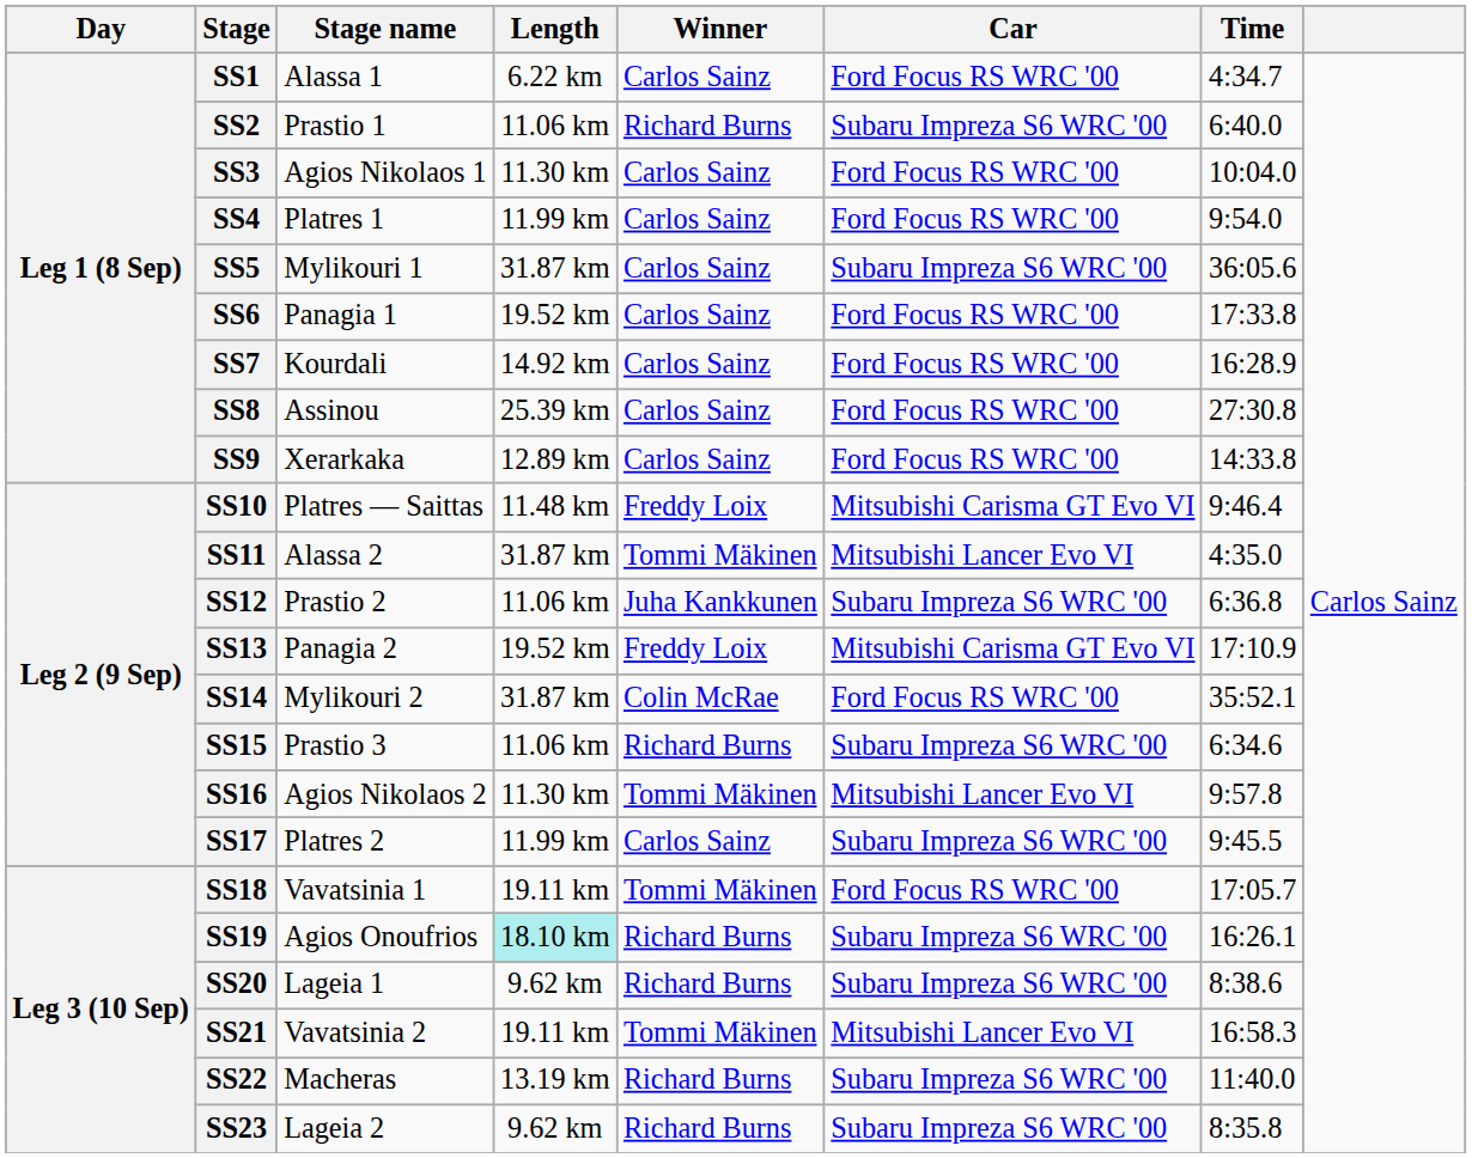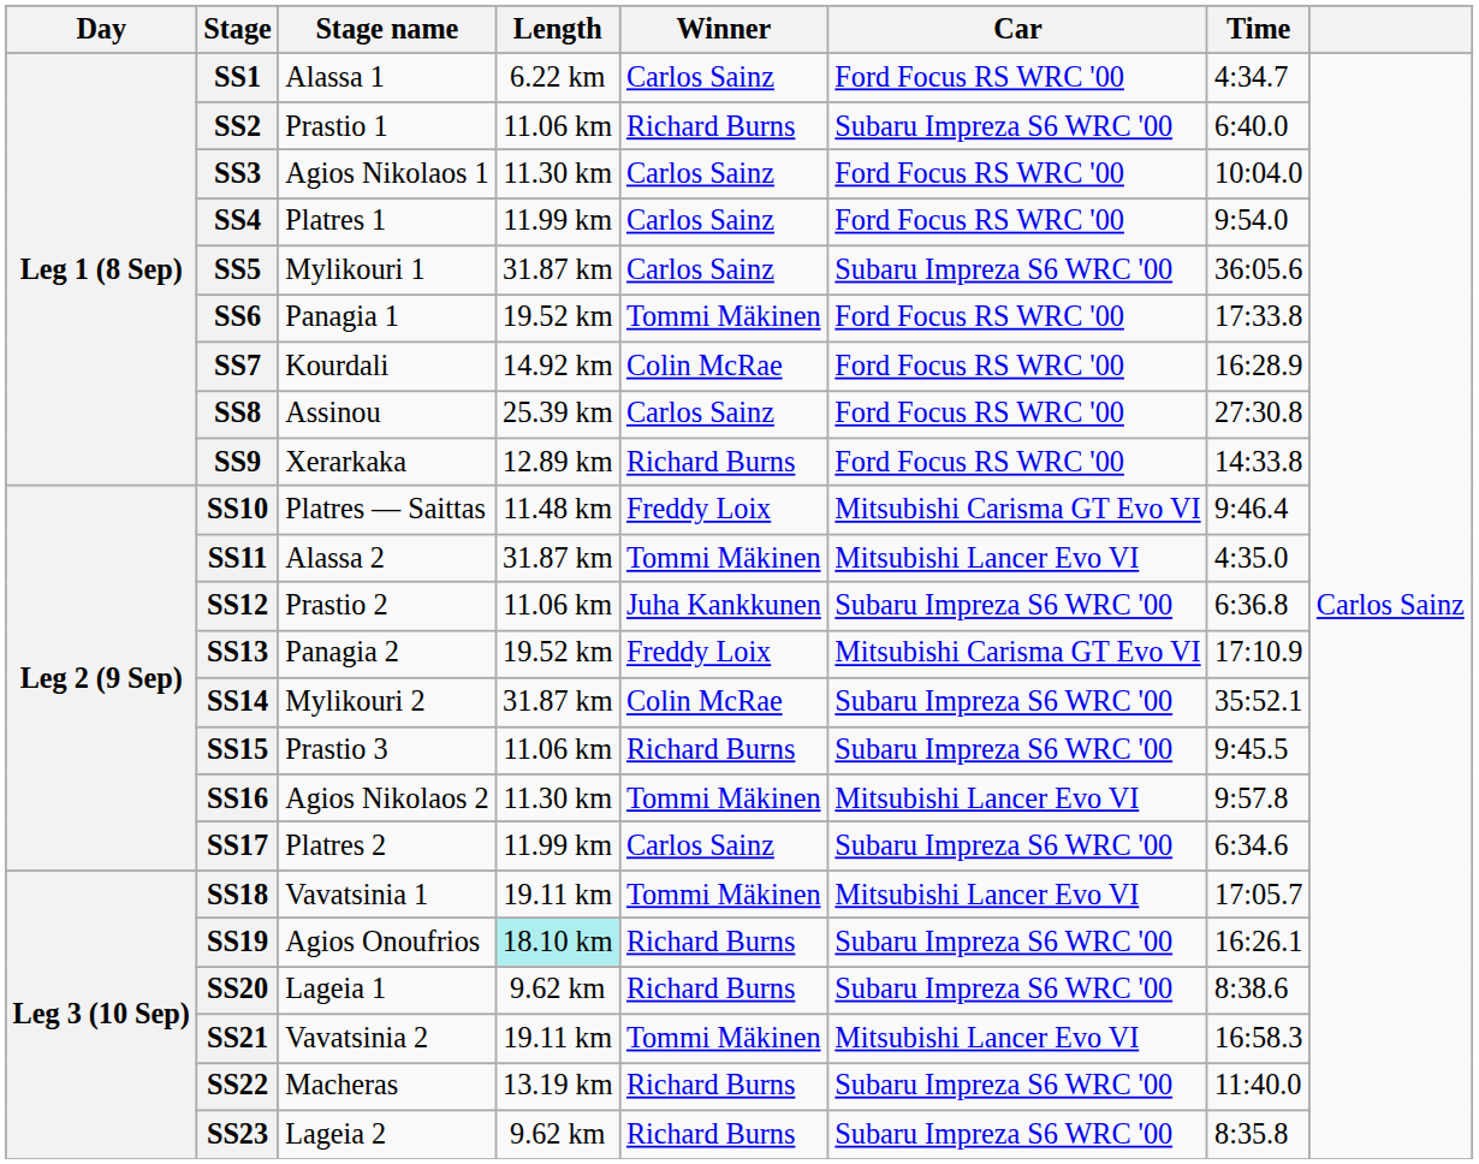 <table class="wikitable" style="font-size: 85%;">
 <tr>
 <th>Day</th>
 <th>Stage</th>
 <th>Stage name</th>
 <th>Length</th>
 <th>Winner</th>
 <th>Car</th>
 <th>Time</th>
 <th></th>
 </tr>
 <tr>
 <th rowspan="9">Leg 1 (8 Sep)</th>
 <th>SS1</th>
 <td>Alassa 1</td>
 <td align="center">6.22 km</td>
 <td> <a href='#'>Carlos Sainz</a></td>
 <td><a href='#'>Ford Focus RS WRC '00</a></td>
 <td>4:34.7</td>
 <td rowspan="23"> <a href='#'>Carlos Sainz</a></td>
 </tr>
 <tr>
 <th>SS2</th>
 <td>Prastio 1</td>
 <td align="center">11.06 km</td>
 <td> <a href='#'>Richard Burns</a></td>
 <td><a href='#'>Subaru Impreza S6 WRC '00</a></td>
 <td>6:40.0</td>
 </tr>
 <tr>
 <th>SS3</th>
 <td>Agios Nikolaos 1</td>
 <td align="center">11.30 km</td>
 <td> <a href='#'>Carlos Sainz</a></td>
 <td><a href='#'>Ford Focus RS WRC '00</a></td>
 <td>10:04.0</td>
 </tr>
 <tr>
 <th>SS4</th>
 <td>Platres 1</td>
 <td align="center">11.99 km</td>
 <td> <a href='#'>Carlos Sainz</a></td>
 <td><a href='#'>Ford Focus RS WRC '00</a></td>
 <td>9:54.0</td>
 </tr>
 <tr>
 <th>SS5</th>
 <td>Mylikouri 1</td>
 <td align="center">31.87 km</td>
 <td> <a href='#'>Carlos Sainz</a></td>
 <td><a href='#'>Subaru Impreza S6 WRC '00</a></td>
 <td>36:05.6</td>
 </tr>
 <tr>
 <th>SS6</th>
 <td>Panagia 1</td>
 <td align="center">19.52 km</td>
-<td> <a href='#'>Carlos Sainz</a></td>
+<td> <a href='#'>Tommi Mäkinen</a></td>
 <td><a href='#'>Ford Focus RS WRC '00</a></td>
 <td>17:33.8</td>
 </tr>
 <tr>
 <th>SS7</th>
 <td>Kourdali</td>
 <td align="center">14.92 km</td>
-<td> <a href='#'>Carlos Sainz</a></td>
+<td> <a href='#'>Colin McRae</a></td>
 <td><a href='#'>Ford Focus RS WRC '00</a></td>
 <td>16:28.9</td>
 </tr>
 <tr>
 <th>SS8</th>
 <td>Assinou</td>
 <td align="center">25.39 km</td>
 <td> <a href='#'>Carlos Sainz</a></td>
 <td><a href='#'>Ford Focus RS WRC '00</a></td>
 <td>27:30.8</td>
 </tr>
 <tr>
 <th>SS9</th>
 <td>Xerarkaka</td>
 <td align="center">12.89 km</td>
-<td> <a href='#'>Carlos Sainz</a></td>
+<td> <a href='#'>Richard Burns</a></td>
 <td><a href='#'>Ford Focus RS WRC '00</a></td>
 <td>14:33.8</td>
 </tr>
 <tr>
 <th rowspan="8">Leg 2 (9 Sep)</th>
 <th>SS10</th>
 <td>Platres — Saittas</td>
 <td align="center">11.48 km</td>
 <td> <a href='#'>Freddy Loix</a></td>
 <td><a href='#'>Mitsubishi Carisma GT Evo VI</a></td>
 <td>9:46.4</td>
 </tr>
 <tr>
 <th>SS11</th>
 <td>Alassa 2</td>
 <td align="center">31.87 km</td>
 <td> <a href='#'>Tommi Mäkinen</a></td>
 <td><a href='#'>Mitsubishi Lancer Evo VI</a></td>
 <td>4:35.0</td>
 </tr>
 <tr>
 <th>SS12</th>
 <td>Prastio 2</td>
 <td align="center">11.06 km</td>
 <td> <a href='#'>Juha Kankkunen</a></td>
 <td><a href='#'>Subaru Impreza S6 WRC '00</a></td>
 <td>6:36.8</td>
 </tr>
 <tr>
 <th>SS13</th>
 <td>Panagia 2</td>
 <td align="center">19.52 km</td>
 <td> <a href='#'>Freddy Loix</a></td>
 <td><a href='#'>Mitsubishi Carisma GT Evo VI</a></td>
 <td>17:10.9</td>
 </tr>
 <tr>
 <th>SS14</th>
 <td>Mylikouri 2</td>
 <td align="center">31.87 km</td>
 <td> <a href='#'>Colin McRae</a></td>
-<td><a href='#'>Ford Focus RS WRC '00</a></td>
+<td><a href='#'>Subaru Impreza S6 WRC '00</a></td>
 <td>35:52.1</td>
 </tr>
 <tr>
 <th>SS15</th>
 <td>Prastio 3</td>
 <td align="center">11.06 km</td>
 <td> <a href='#'>Richard Burns</a></td>
 <td><a href='#'>Subaru Impreza S6 WRC '00</a></td>
-<td>6:34.6</td>
+<td>9:45.5</td>
 </tr>
 <tr>
 <th>SS16</th>
 <td>Agios Nikolaos 2</td>
 <td align="center">11.30 km</td>
 <td> <a href='#'>Tommi Mäkinen</a></td>
 <td><a href='#'>Mitsubishi Lancer Evo VI</a></td>
 <td>9:57.8</td>
 </tr>
 <tr>
 <th>SS17</th>
 <td>Platres 2</td>
 <td align="center">11.99 km</td>
 <td> <a href='#'>Carlos Sainz</a></td>
 <td><a href='#'>Subaru Impreza S6 WRC '00</a></td>
-<td>9:45.5</td>
+<td>6:34.6</td>
 </tr>
 <tr>
 <th rowspan="6">Leg 3 (10 Sep)</th>
 <th>SS18</th>
 <td>Vavatsinia 1</td>
 <td align="center">19.11 km</td>
 <td> <a href='#'>Tommi Mäkinen</a></td>
-<td><a href='#'>Ford Focus RS WRC '00</a></td>
+<td><a href='#'>Mitsubishi Lancer Evo VI</a></td>
 <td>17:05.7</td>
 </tr>
 <tr>
 <th>SS19</th>
 <td>Agios Onoufrios</td>
 <td align="center" style="background: paleturquoise;">18.10 km</td>
 <td> <a href='#'>Richard Burns</a></td>
 <td><a href='#'>Subaru Impreza S6 WRC '00</a></td>
 <td>16:26.1</td>
 </tr>
 <tr>
 <th>SS20</th>
 <td>Lageia 1</td>
 <td align="center">9.62 km</td>
 <td> <a href='#'>Richard Burns</a></td>
 <td><a href='#'>Subaru Impreza S6 WRC '00</a></td>
 <td>8:38.6</td>
 </tr>
 <tr>
 <th>SS21</th>
 <td>Vavatsinia 2</td>
 <td align="center">19.11 km</td>
 <td> <a href='#'>Tommi Mäkinen</a></td>
 <td><a href='#'>Mitsubishi Lancer Evo VI</a></td>
 <td>16:58.3</td>
 </tr>
 <tr>
 <th>SS22</th>
 <td>Macheras</td>
 <td align="center">13.19 km</td>
 <td> <a href='#'>Richard Burns</a></td>
 <td><a href='#'>Subaru Impreza S6 WRC '00</a></td>
 <td>11:40.0</td>
 </tr>
 <tr>
 <th>SS23</th>
 <td>Lageia 2</td>
 <td align="center">9.62 km</td>
 <td> <a href='#'>Richard Burns</a></td>
 <td><a href='#'>Subaru Impreza S6 WRC '00</a></td>
 <td>8:35.8</td>
 </tr>
 <tr>
 </tr>
 </table>
